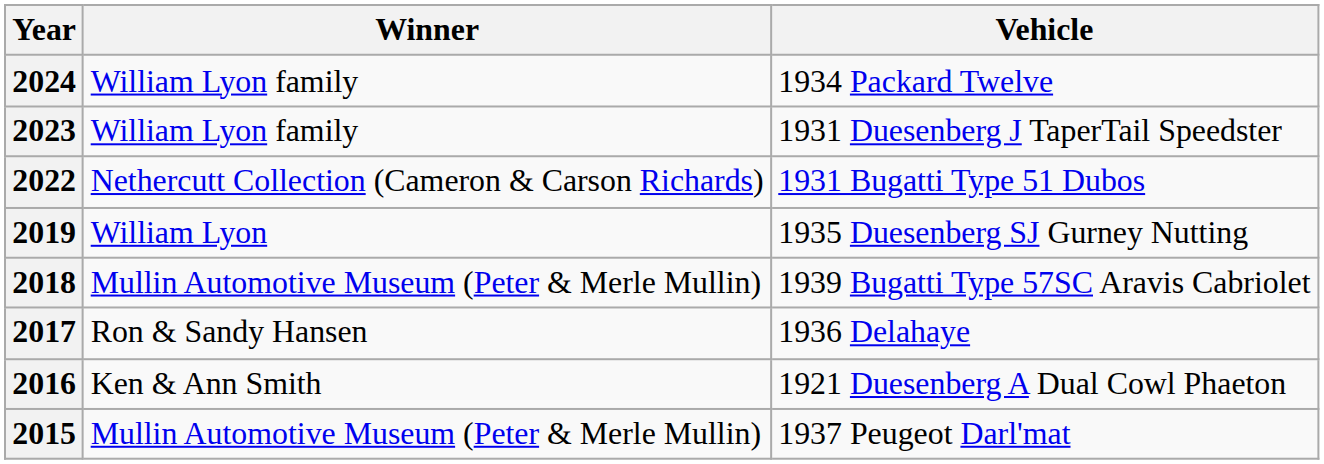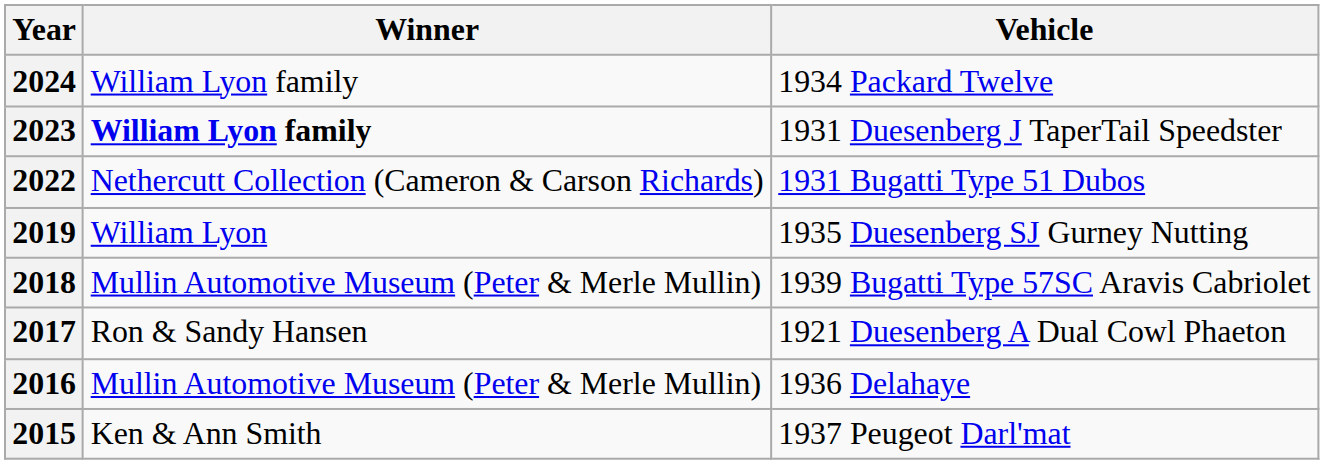 <table class="wikitable">
 <tr>
 <th>Year</th>
 <th>Winner</th>
 <th>Vehicle</th>
 </tr>
 <tr>
 <th>2024</th>
 <td><a href='#'>William Lyon</a> family</td>
 <td>1934 <a href='#'>Packard Twelve</a></td>
 </tr>
 <tr>
 <th>2023</th>
-<td><a href='#'>William Lyon</a> family</td>
+<td><strong><a href='#'>William Lyon</a> family</strong></td>
 <td>1931 <a href='#'>Duesenberg J</a> TaperTail Speedster</td>
 </tr>
 <tr>
 <th>2022</th>
 <td><a href='#'>Nethercutt Collection</a> (Cameron & Carson <a href='#'>Richards</a>)</td>
 <td><a href='#'>1931 Bugatti Type 51 Dubos</a></td>
 </tr>
 <tr>
 <th>2019</th>
 <td><a href='#'>William Lyon</a></td>
 <td>1935 <a href='#'>Duesenberg SJ</a> Gurney Nutting</td>
 </tr>
 <tr>
 <th>2018</th>
 <td><a href='#'>Mullin Automotive Museum</a> (<a href='#'>Peter</a> & Merle Mullin)</td>
 <td>1939 <a href='#'>Bugatti Type 57SC</a> Aravis Cabriolet</td>
 </tr>
 <tr>
 <th>2017</th>
 <td>Ron & Sandy Hansen</td>
+<td>1921 <a href='#'>Duesenberg A</a> Dual Cowl Phaeton</td>
+</tr>
+<tr>
+<th>2016</th>
+<td><a href='#'>Mullin Automotive Museum</a> (<a href='#'>Peter</a> & Merle Mullin)</td>
 <td>1936 <a href='#'>Delahaye</a></td>
 </tr>
 <tr>
-<th>2016</th>
+<th>2015</th>
 <td>Ken & Ann Smith</td>
-<td>1921 <a href='#'>Duesenberg A</a> Dual Cowl Phaeton</td>
-</tr>
-<tr>
-<th>2015</th>
-<td><a href='#'>Mullin Automotive Museum</a> (<a href='#'>Peter</a> & Merle Mullin)</td>
 <td>1937 Peugeot <a href='#'>Darl'mat</a></td>
 </tr>
 </table>
